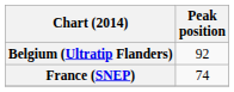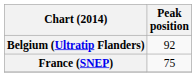 <table class="wikitable sortable plainrowheaders" style="text-align:center">
 <tr>
 <th scope="col">Chart (2014)</th>
 <th scope="col">Peak<br>position</th>
 </tr>
 <tr>
 <th scope="row">Belgium (<a href='#'>Ultratip</a> Flanders)</th>
 <td>92</td>
 </tr>
 <tr>
 <th scope="row">France (<a href='#'>SNEP</a>)</th>
-<td>74</td>
+<td>75</td>
 </tr>
 <tr>
 </tr>
 </table>
